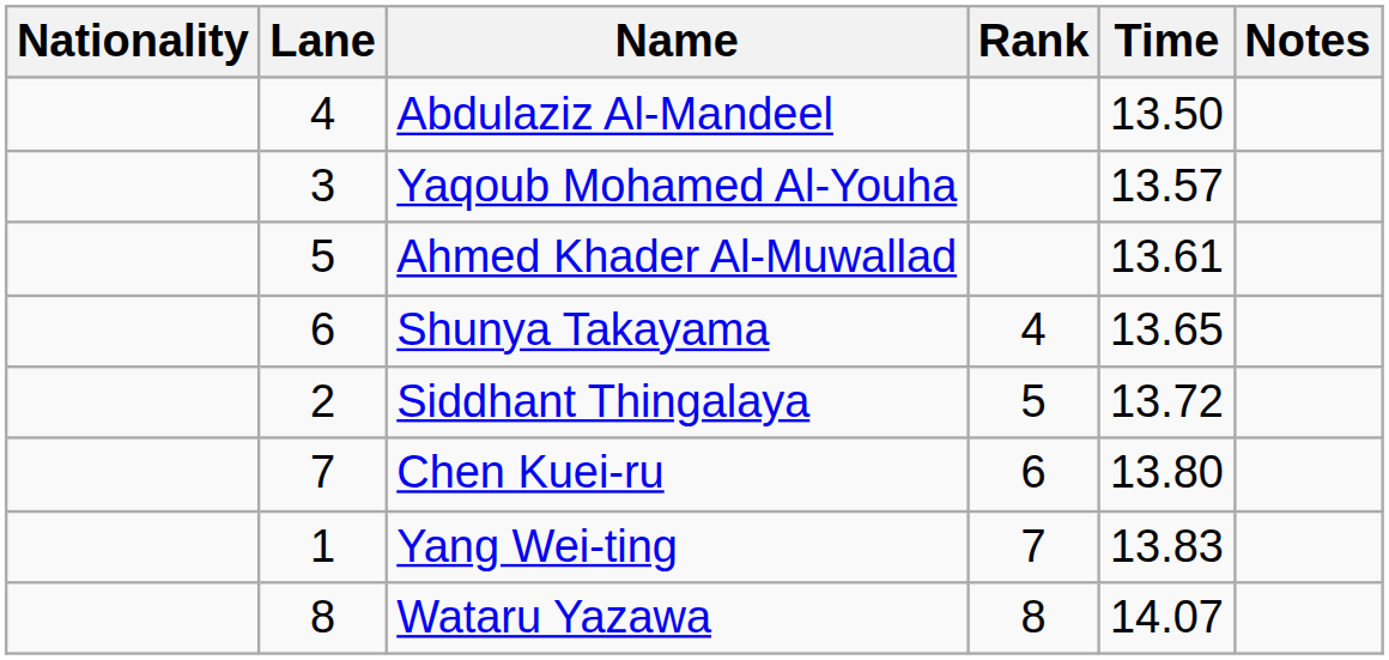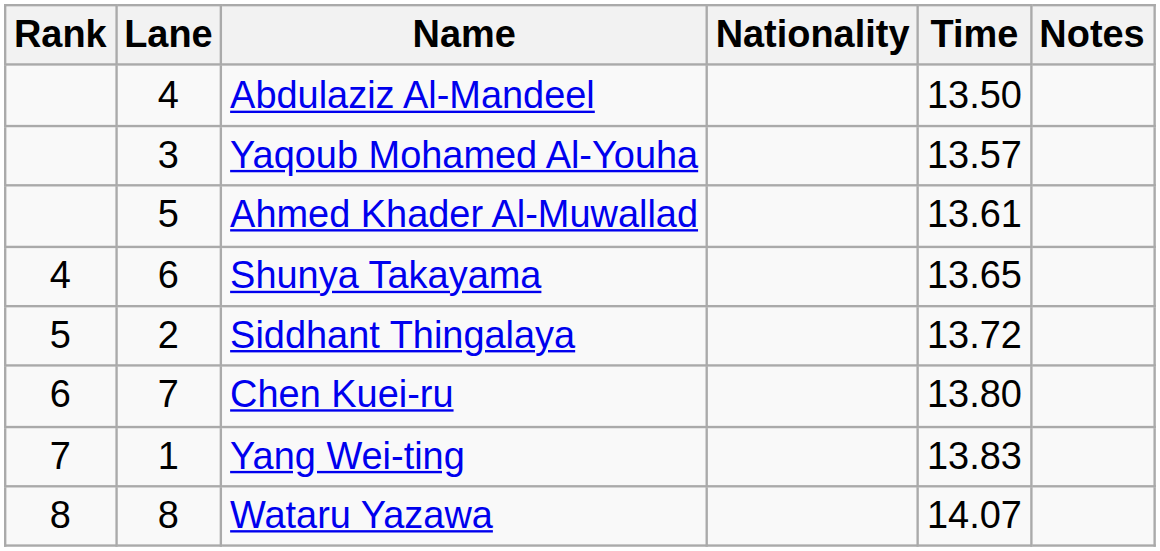 <table class="wikitable sortable" style="text-align:center">
 <tr>
-<th>Nationality</th>
+<th>Rank</th>
 <th>Lane</th>
 <th>Name</th>
-<th>Rank</th>
+<th>Nationality</th>
 <th>Time</th>
 <th>Notes</th>
 </tr>
 <tr>
-<td align=left></td>
+<td></td>
 <td>4</td>
 <td align=left><a href='#'>Abdulaziz Al-Mandeel</a></td>
-<td></td>
+<td align=left></td>
 <td>13.50</td>
 <td></td>
 </tr>
 <tr>
-<td align=left></td>
+<td></td>
 <td>3</td>
 <td align=left><a href='#'>Yaqoub Mohamed Al-Youha</a></td>
-<td></td>
+<td align=left></td>
 <td>13.57</td>
 <td></td>
 </tr>
 <tr>
-<td align=left></td>
+<td></td>
 <td>5</td>
 <td align=left><a href='#'>Ahmed Khader Al-Muwallad</a></td>
-<td></td>
+<td align=left></td>
 <td>13.61</td>
 <td></td>
 </tr>
 <tr>
-<td align=left></td>
+<td>4</td>
 <td>6</td>
 <td align=left><a href='#'>Shunya Takayama</a></td>
-<td>4</td>
+<td align=left></td>
 <td>13.65</td>
 <td></td>
 </tr>
 <tr>
-<td align=left></td>
+<td>5</td>
 <td>2</td>
 <td align=left><a href='#'>Siddhant Thingalaya</a></td>
-<td>5</td>
+<td align=left></td>
 <td>13.72</td>
 <td></td>
 </tr>
 <tr>
-<td align=left></td>
+<td>6</td>
 <td>7</td>
 <td align=left><a href='#'>Chen Kuei-ru</a></td>
-<td>6</td>
+<td align=left></td>
 <td>13.80</td>
 <td></td>
 </tr>
 <tr>
-<td align=left></td>
+<td>7</td>
 <td>1</td>
 <td align=left><a href='#'>Yang Wei-ting</a></td>
-<td>7</td>
+<td align=left></td>
 <td>13.83</td>
 <td></td>
 </tr>
 <tr>
-<td align=left></td>
+<td>8</td>
 <td>8</td>
 <td align=left><a href='#'>Wataru Yazawa</a></td>
-<td>8</td>
+<td align=left></td>
 <td>14.07</td>
 <td></td>
 </tr>
 </table>
